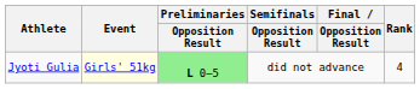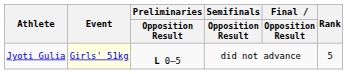 <table class=wikitable style="text-align:center; font-size:90%">
 <tr>
 <th rowspan="2">Athlete</th>
 <th rowspan="2">Event</th>
 <th>Preliminaries</th>
 <th>Semifinals</th>
 <th>Final / </th>
 <th rowspan="2">Rank</th>
 </tr>
 <tr style="font-size:95%">
 <th>Opposition<br>Result</th>
 <th>Opposition<br>Result</th>
 <th>Opposition<br>Result</th>
 </tr>
 <tr>
 <td align=left><a href='#'>Jyoti Gulia</a></td>
 <td align=left style="background: lightyellow;"><a href='#'>Girls' 51kg</a></td>
-<td style="background: lightgreen;"><br><strong>L</strong> 0–5</td>
+<td><br><strong>L</strong> 0–5</td>
 <td colspan=2>did not advance</td>
-<td>4</td>
+<td>5</td>
 </tr>
 </table>
